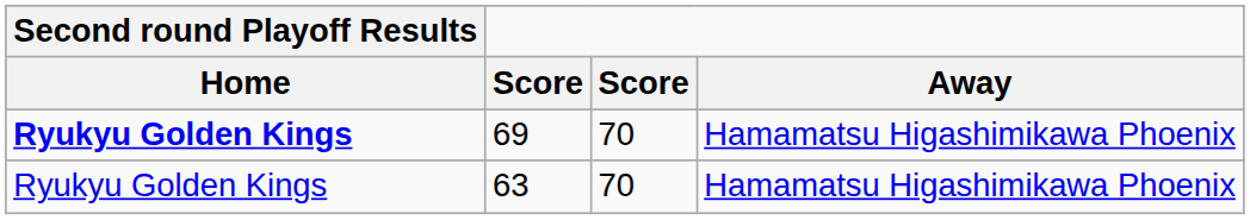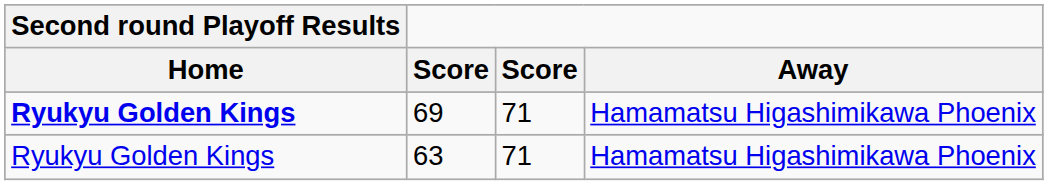 <table class="wikitable collapsible collapsed">
 <tr>
 <th>Second round Playoff Results</th>
 </tr>
 <tr>
 <th scope="col">Home</th>
 <th scope="col">Score</th>
 <th scope="col">Score</th>
 <th scope="col">Away</th>
 </tr>
 <tr>
 <td><strong><a href='#'>Ryukyu Golden Kings</a></strong></td>
 <td>69</td>
-<td>70</td>
+<td>71</td>
 <td><a href='#'>Hamamatsu Higashimikawa Phoenix</a></td>
 </tr>
 <tr>
 <td><a href='#'>Ryukyu Golden Kings</a></td>
 <td>63</td>
-<td>70</td>
+<td>71</td>
 <td><a href='#'>Hamamatsu Higashimikawa Phoenix</a></td>
 </tr>
 </table>
